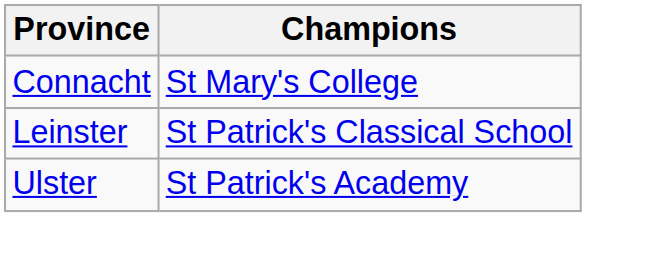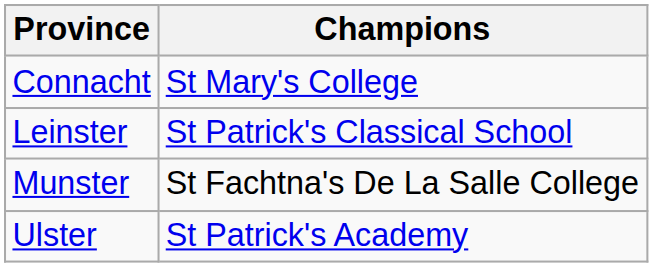 <table class="wikitable">
 <tr>
 <th>Province</th>
 <th>Champions</th>
 </tr>
 <tr>
 <td><a href='#'>Connacht</a></td>
 <td><a href='#'>St Mary's College</a></td>
 </tr>
 <tr>
 <td><a href='#'>Leinster</a></td>
 <td><a href='#'>St Patrick's Classical School</a></td>
 </tr>
 <tr>
+<td><a href='#'>Munster</a></td>
+<td>St Fachtna's De La Salle College</td>
+</tr>
+<tr>
 <td><a href='#'>Ulster</a></td>
 <td><a href='#'>St Patrick's Academy</a></td>
 </tr>
 </table>
